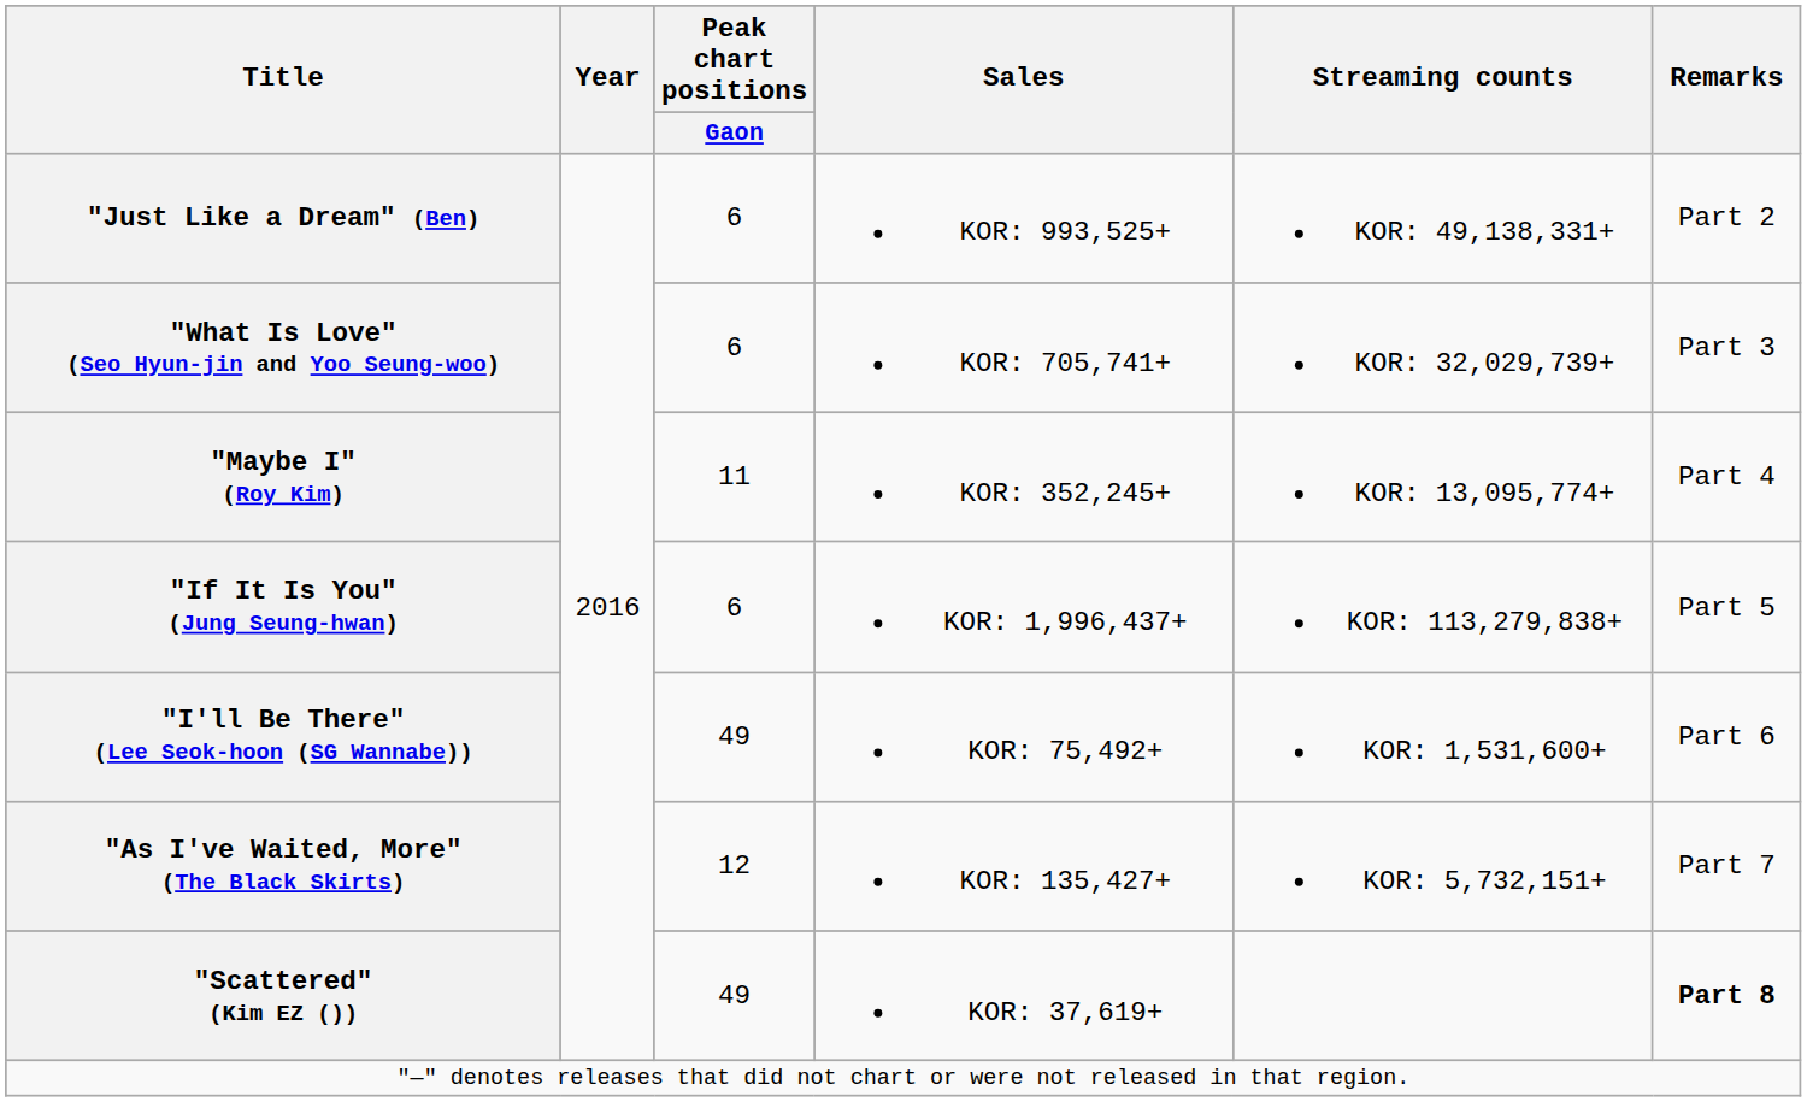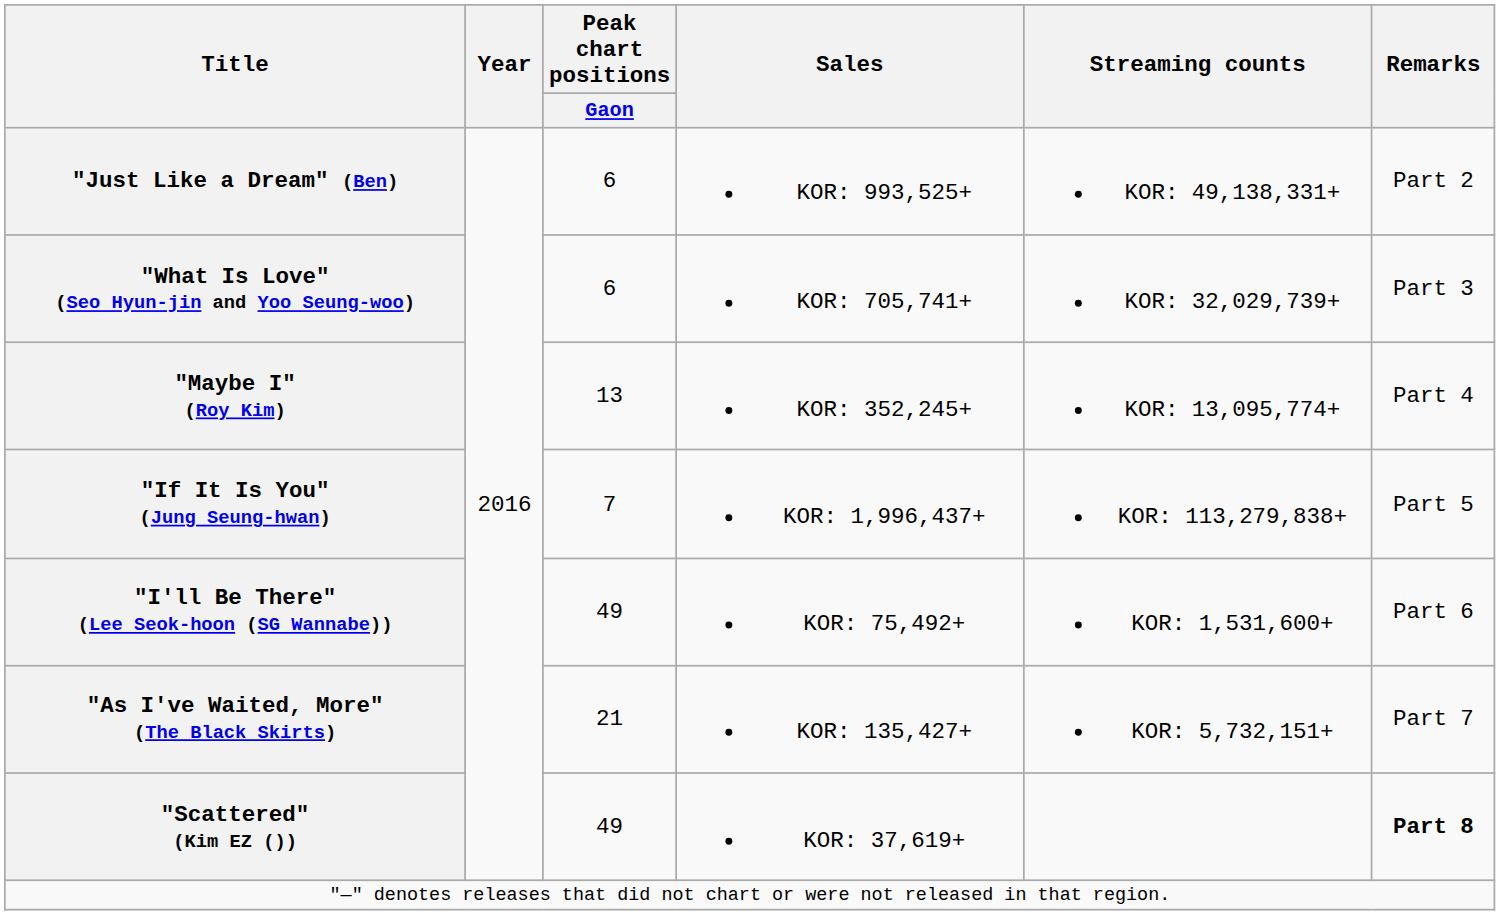 <table class="wikitable plainrowheaders" style="text-align:center;">
 <tr>
 <th scope="col" rowspan="2" style="width:20em;">Title</th>
 <th scope="col" rowspan="2" style="width:3em;">Year</th>
 <th scope="col">Peak chart positions</th>
 <th scope="col" rowspan="2" style="width:15em;">Sales</th>
 <th scope="col" rowspan="2" style="width:15em;">Streaming counts</th>
 <th scope="col" rowspan="2" style="width:5em;">Remarks</th>
 </tr>
 <tr>
 <th scope="col" style="width:3em;font-size:90%;"><a href='#'>Gaon</a></th>
 </tr>
 <tr>
 <th scope="row">"Just Like a Dream" <small>(<a href='#'>Ben</a>)</small></th>
 <td rowspan="7">2016</td>
 <td>6</td>
 <td><br><ul><li>KOR: 993,525+</li></ul></td>
 <td><br><ul><li>KOR: 49,138,331+</li></ul></td>
 <td>Part 2</td>
 </tr>
 <tr>
 <th scope="row">"What Is Love"<br><small>(<a href='#'>Seo Hyun-jin</a> and <a href='#'>Yoo Seung-woo</a>)</small></th>
 <td>6</td>
 <td><br><ul><li>KOR: 705,741+</li></ul></td>
 <td><br><ul><li>KOR: 32,029,739+</li></ul></td>
 <td>Part 3</td>
 </tr>
 <tr>
 <th scope="row">"Maybe I"<br><small>(<a href='#'>Roy Kim</a>)</small></th>
-<td>11</td>
+<td>13</td>
 <td><br><ul><li>KOR: 352,245+</li></ul></td>
 <td><br><ul><li>KOR: 13,095,774+</li></ul></td>
 <td>Part 4</td>
 </tr>
 <tr>
 <th scope="row">"If It Is You"<br><small>(<a href='#'>Jung Seung-hwan</a>)</small></th>
-<td>6</td>
+<td>7</td>
 <td><br><ul><li>KOR: 1,996,437+</li></ul></td>
 <td><br><ul><li>KOR: 113,279,838+</li></ul></td>
 <td>Part 5</td>
 </tr>
 <tr>
 <th scope="row">"I'll Be There"<br><small>(<a href='#'>Lee Seok-hoon</a> (<a href='#'>SG Wannabe</a>))</small></th>
 <td>49</td>
 <td><br><ul><li>KOR: 75,492+</li></ul></td>
 <td><br><ul><li>KOR: 1,531,600+</li></ul></td>
 <td>Part 6</td>
 </tr>
 <tr>
 <th scope="row">"As I've Waited, More"<br><small>(<a href='#'>The Black Skirts</a>)</small></th>
-<td>12</td>
+<td>21</td>
 <td><br><ul><li>KOR: 135,427+</li></ul></td>
 <td><br><ul><li>KOR: 5,732,151+</li></ul></td>
 <td>Part 7</td>
 </tr>
 <tr>
 <th scope="row">"Scattered"<br><small>(Kim EZ ())</small></th>
 <td>49</td>
 <td><br><ul><li>KOR: 37,619+</li></ul></td>
 <td></td>
 <td><strong>Part 8</strong></td>
 </tr>
 <tr>
 <td colspan="8" style="text-align:center; font-size:8pt;">"—" denotes releases that did not chart or were not released in that region.</td>
 </tr>
 </table>
